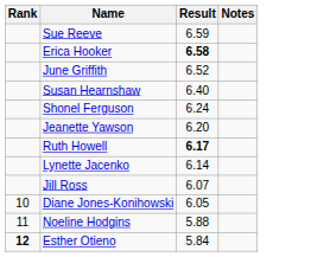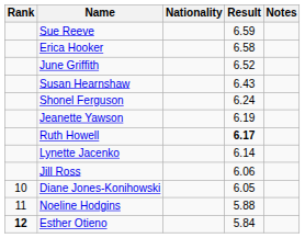 <table class="wikitable sortable" style=" text-align:center">
 <tr>
 <th>Rank</th>
 <th>Name</th>
+<th>Nationality</th>
 <th>Result</th>
 <th>Notes</th>
 </tr>
 <tr>
 <td></td>
 <td align=left><a href='#'>Sue Reeve</a></td>
+<td align=left></td>
 <td>6.59</td>
 <td></td>
 </tr>
 <tr>
 <td></td>
 <td align=left><a href='#'>Erica Hooker</a></td>
-<td><strong>6.58</strong></td>
+<td align=left></td>
+<td>6.58</td>
 <td></td>
 </tr>
 <tr>
 <td></td>
 <td align=left><a href='#'>June Griffith</a></td>
+<td align=left></td>
 <td>6.52</td>
 <td></td>
 </tr>
 <tr>
 <td></td>
 <td align=left><a href='#'>Susan Hearnshaw</a></td>
-<td>6.40</td>
+<td align=left></td>
+<td>6.43</td>
 <td></td>
 </tr>
 <tr>
 <td></td>
 <td align=left><a href='#'>Shonel Ferguson</a></td>
+<td align=left></td>
 <td>6.24</td>
 <td></td>
 </tr>
 <tr>
 <td></td>
 <td align=left><a href='#'>Jeanette Yawson</a></td>
-<td>6.20</td>
+<td align=left></td>
+<td>6.19</td>
 <td></td>
 </tr>
 <tr>
 <td></td>
 <td align=left><a href='#'>Ruth Howell</a></td>
+<td align=left></td>
 <td><strong>6.17</strong></td>
 <td></td>
 </tr>
 <tr>
 <td></td>
 <td align=left><a href='#'>Lynette Jacenko</a></td>
+<td align=left></td>
 <td>6.14</td>
 <td></td>
 </tr>
 <tr>
 <td></td>
 <td align=left><a href='#'>Jill Ross</a></td>
-<td>6.07</td>
+<td align=left></td>
+<td>6.06</td>
 <td></td>
 </tr>
 <tr>
 <td>10</td>
 <td align=left><a href='#'>Diane Jones-Konihowski</a></td>
+<td align=left></td>
 <td>6.05</td>
 <td></td>
 </tr>
 <tr>
 <td>11</td>
 <td align=left><a href='#'>Noeline Hodgins</a></td>
+<td align=left></td>
 <td>5.88</td>
 <td></td>
 </tr>
 <tr>
 <td><strong>12</strong></td>
 <td align=left><a href='#'>Esther Otieno</a></td>
+<td align=left></td>
 <td>5.84</td>
 <td></td>
 </tr>
 </table>
